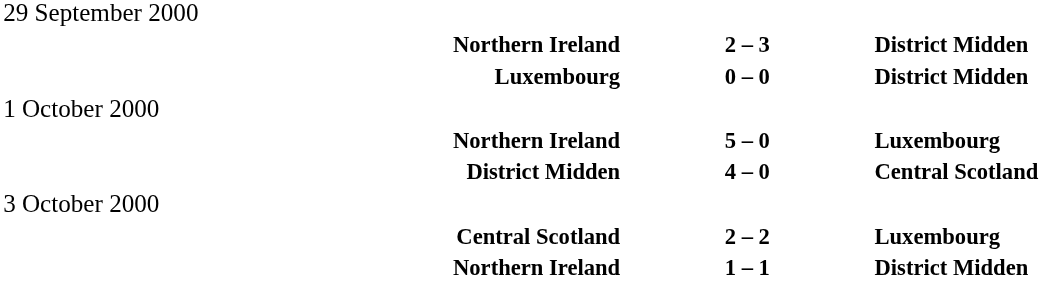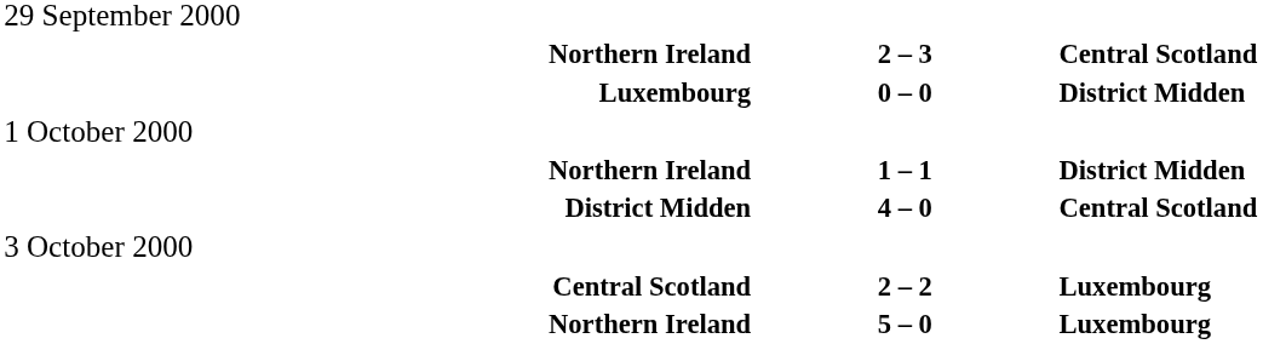 <table width=100% cellspacing=1>
 <tr>
 <th width=25%></th>
 <th width=10%></th>
 <th></th>
 </tr>
 <tr>
 <td>29 September 2000</td>
 </tr>
 <tr style=font-size:90%>
 <td align=right><strong>Northern Ireland</strong></td>
 <td align=center><strong>2 – 3</strong></td>
-<td><strong>District Midden</strong></td>
+<td><strong>Central Scotland</strong></td>
 </tr>
 <tr style=font-size:90%>
 <td align=right><strong>Luxembourg</strong></td>
 <td align=center><strong>0 – 0</strong></td>
 <td><strong>District Midden</strong></td>
 </tr>
 <tr>
 <td>1 October 2000</td>
 </tr>
 <tr style=font-size:90%>
 <td align=right><strong>Northern Ireland</strong></td>
-<td align=center><strong>5 – 0</strong></td>
-<td><strong>Luxembourg</strong></td>
+<td align=center><strong>1 – 1</strong></td>
+<td><strong>District Midden</strong></td>
 </tr>
 <tr style=font-size:90%>
 <td align=right><strong>District Midden</strong></td>
 <td align=center><strong>4 – 0</strong></td>
 <td><strong>Central Scotland</strong></td>
 </tr>
 <tr>
 <td>3 October 2000</td>
 </tr>
 <tr style=font-size:90%>
 <td align=right><strong>Central Scotland</strong></td>
 <td align=center><strong>2 – 2</strong></td>
 <td><strong>Luxembourg</strong></td>
 </tr>
 <tr style=font-size:90%>
 <td align=right><strong>Northern Ireland</strong></td>
-<td align=center><strong>1 – 1</strong></td>
-<td><strong>District Midden</strong></td>
+<td align=center><strong>5 – 0</strong></td>
+<td><strong>Luxembourg</strong></td>
 </tr>
 </table>
